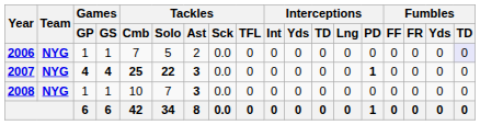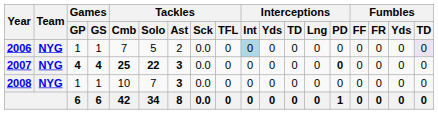 <table class="wikitable" style="text-align:center">
 <tr>
 <th rowspan="2">Year</th>
 <th rowspan="2">Team</th>
 <th colspan="2">Games</th>
 <th colspan="5">Tackles</th>
 <th colspan="5">Interceptions</th>
 <th colspan="4">Fumbles</th>
 </tr>
 <tr>
 <th>GP</th>
 <th>GS</th>
 <th>Cmb</th>
 <th>Solo</th>
 <th>Ast</th>
 <th>Sck</th>
 <th>TFL</th>
 <th>Int</th>
 <th>Yds</th>
 <th>TD</th>
 <th>Lng</th>
 <th>PD</th>
 <th>FF</th>
 <th>FR</th>
 <th>Yds</th>
 <th>TD</th>
 </tr>
 <tr>
 <th><a href='#'>2006</a></th>
 <th><a href='#'>NYG</a></th>
 <td>1</td>
 <td>1</td>
 <td>7</td>
 <td>5</td>
 <td>2</td>
 <td>0.0</td>
 <td>0</td>
-<td>0</td>
+<td style="background: lightblue;">0</td>
 <td>0</td>
 <td>0</td>
 <td>0</td>
 <td>0</td>
 <td>0</td>
 <td>0</td>
 <td>0</td>
 <td style="background: lavender;">0</td>
 </tr>
 <tr>
 <th><a href='#'>2007</a></th>
 <th><a href='#'>NYG</a></th>
 <td><strong>4</strong></td>
 <td><strong>4</strong></td>
 <td><strong>25</strong></td>
 <td><strong>22</strong></td>
 <td><strong>3</strong></td>
 <td>0.0</td>
 <td>0</td>
 <td>0</td>
 <td>0</td>
 <td>0</td>
 <td>0</td>
-<td><strong>1</strong></td>
+<td><strong>0</strong></td>
 <td>0</td>
 <td>0</td>
 <td>0</td>
 <td>0</td>
 </tr>
 <tr>
 <th><a href='#'>2008</a></th>
 <th><a href='#'>NYG</a></th>
 <td>1</td>
 <td>1</td>
 <td>10</td>
 <td>7</td>
 <td><strong>3</strong></td>
 <td>0.0</td>
 <td>0</td>
 <td>0</td>
 <td>0</td>
 <td>0</td>
 <td>0</td>
 <td>0</td>
 <td>0</td>
 <td>0</td>
 <td>0</td>
 <td>0</td>
 </tr>
 <tr>
 <th colspan="2"></th>
 <th>6</th>
 <th>6</th>
 <th>42</th>
 <th>34</th>
 <th>8</th>
 <th>0.0</th>
 <th>0</th>
 <th>0</th>
 <th>0</th>
 <th>0</th>
 <th>0</th>
 <th>1</th>
 <th>0</th>
 <th>0</th>
 <th>0</th>
 <th>0</th>
 </tr>
 </table>
